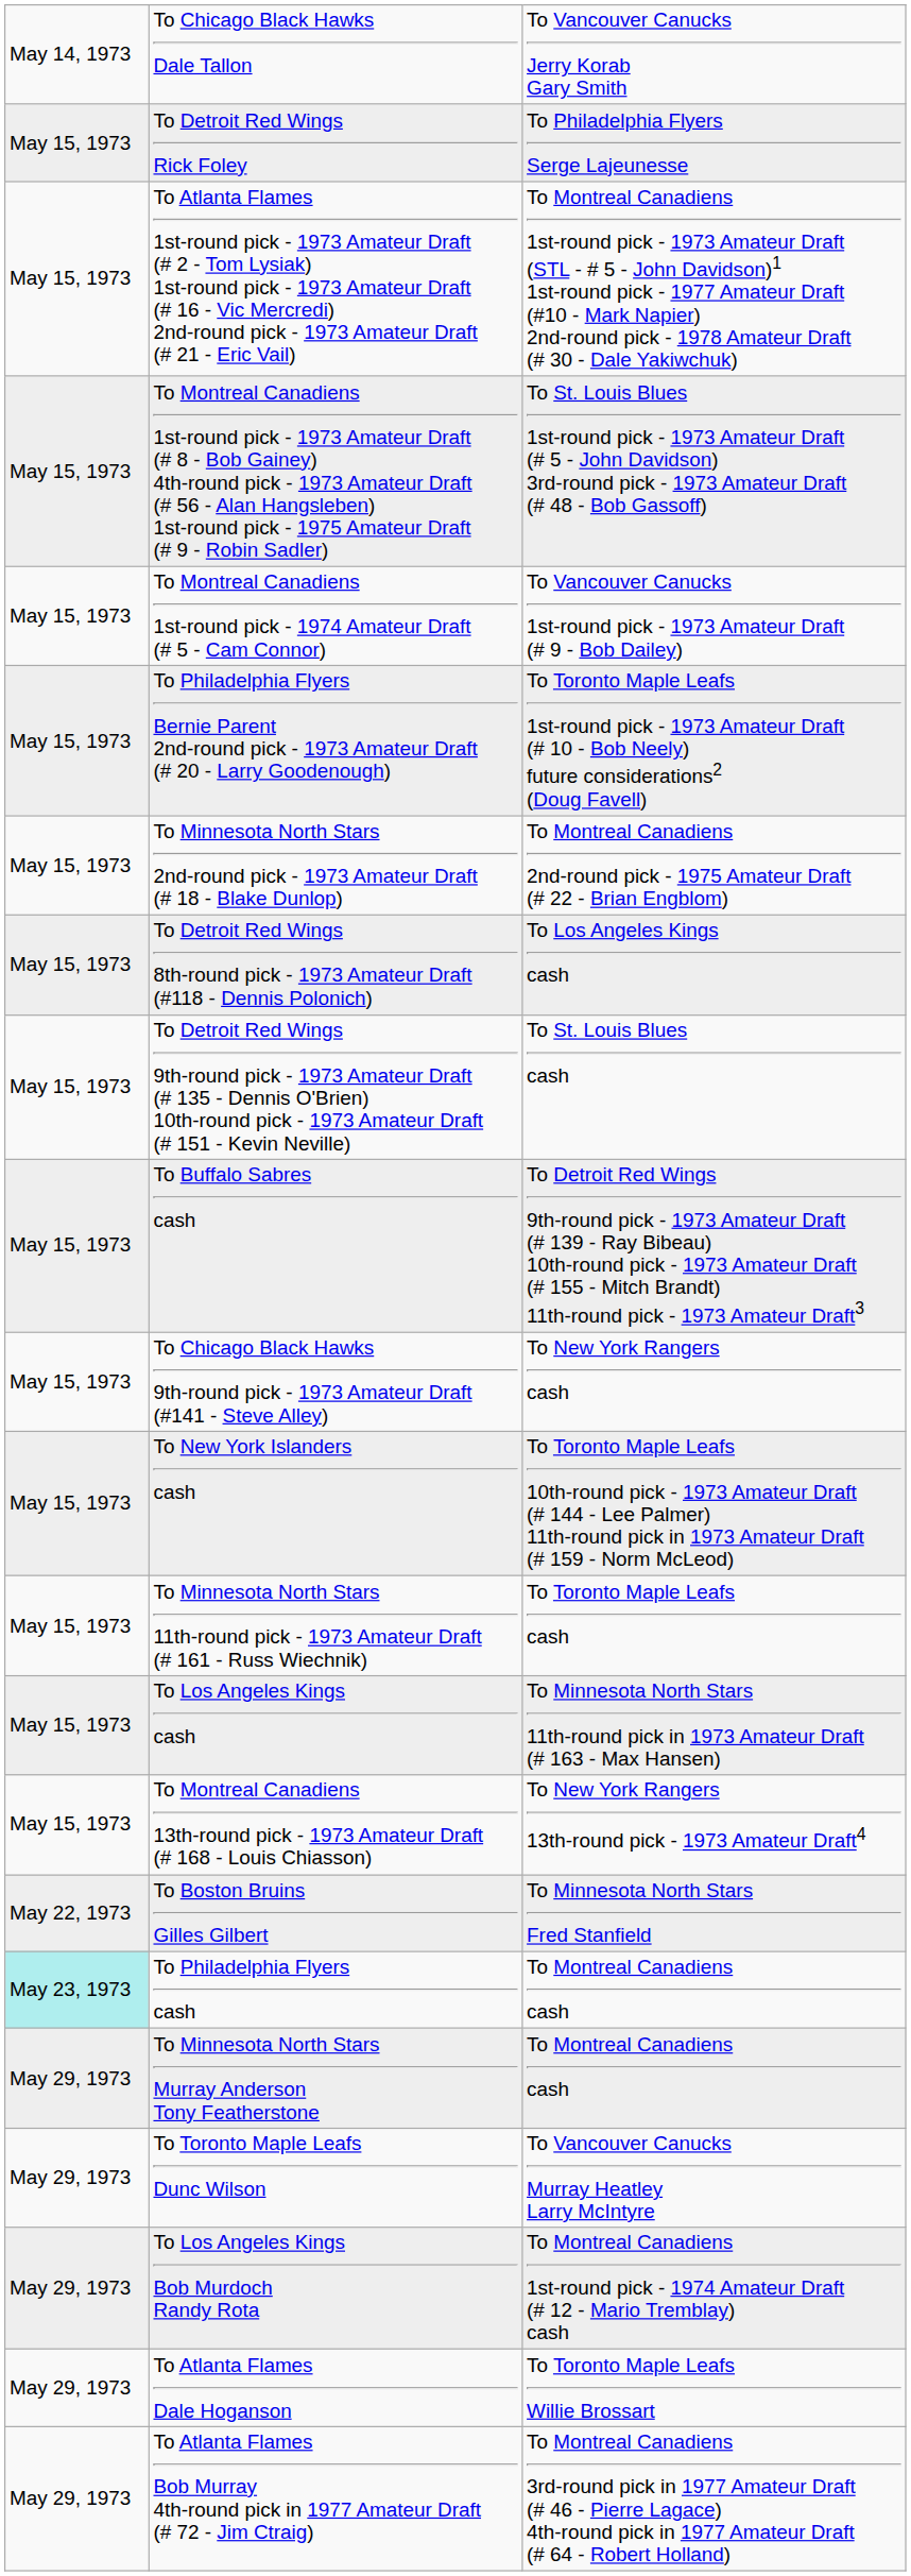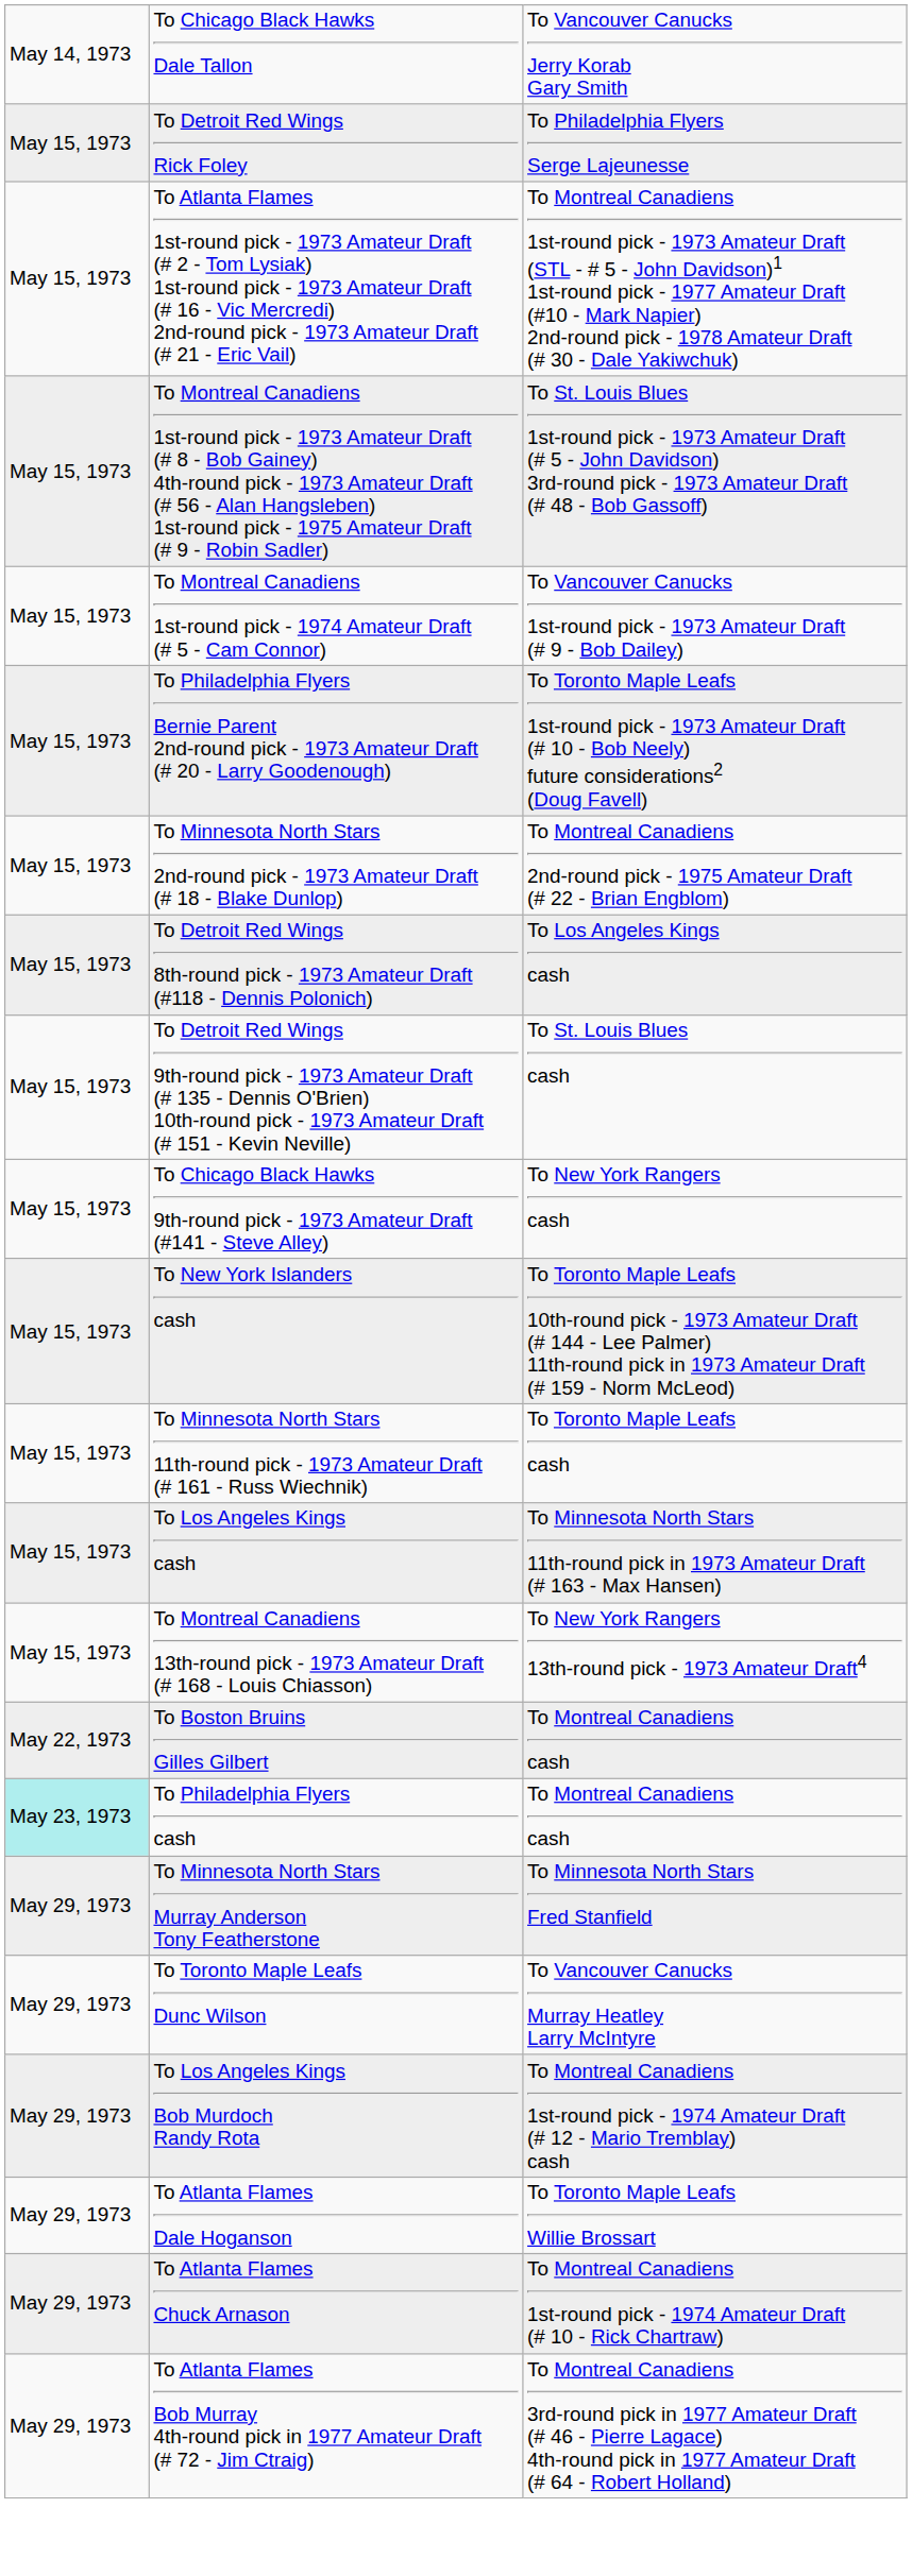 <table cellspacing=0 class="wikitable" style="border:1px solid #999999; width:720px;">
 <tr>
 <td>May 14, 1973</td>
 <td valign="top">To <a href='#'>Chicago Black Hawks</a><hr><a href='#'>Dale Tallon</a></td>
 <td valign="top">To <a href='#'>Vancouver Canucks</a><hr><a href='#'>Jerry Korab</a><br><a href='#'>Gary Smith</a></td>
 </tr>
 <tr bgcolor="#eeeeee">
 <td>May 15, 1973</td>
 <td valign="top">To <a href='#'>Detroit Red Wings</a><hr><a href='#'>Rick Foley</a></td>
 <td valign="top">To <a href='#'>Philadelphia Flyers</a><hr><a href='#'>Serge Lajeunesse</a></td>
 </tr>
 <tr>
 <td>May 15, 1973</td>
 <td valign="top">To <a href='#'>Atlanta Flames</a><hr>1st-round pick - <a href='#'>1973 Amateur Draft</a><br>(# 2 - <a href='#'>Tom Lysiak</a>)<br>1st-round pick - <a href='#'>1973 Amateur Draft</a><br>(# 16 - <a href='#'>Vic Mercredi</a>)<br>2nd-round pick - <a href='#'>1973 Amateur Draft</a><br>(# 21 - <a href='#'>Eric Vail</a>)</td>
 <td valign="top">To <a href='#'>Montreal Canadiens</a><hr>1st-round pick - <a href='#'>1973 Amateur Draft</a><br>(<a href='#'>STL</a> - # 5 - <a href='#'>John Davidson</a>)<sup>1</sup><br>1st-round pick - <a href='#'>1977 Amateur Draft</a><br>(#10 - <a href='#'>Mark Napier</a>)<br>2nd-round pick - <a href='#'>1978 Amateur Draft</a><br>(# 30 - <a href='#'>Dale Yakiwchuk</a>)</td>
 </tr>
 <tr bgcolor="#eeeeee">
 <td>May 15, 1973</td>
 <td valign="top">To <a href='#'>Montreal Canadiens</a><hr>1st-round pick - <a href='#'>1973 Amateur Draft</a><br>(# 8 - <a href='#'>Bob Gainey</a>)<br>4th-round pick - <a href='#'>1973 Amateur Draft</a><br>(# 56 - <a href='#'>Alan Hangsleben</a>)<br>1st-round pick - <a href='#'>1975 Amateur Draft</a><br>(# 9 - <a href='#'>Robin Sadler</a>)</td>
 <td valign="top">To <a href='#'>St. Louis Blues</a><hr>1st-round pick - <a href='#'>1973 Amateur Draft</a><br>(# 5 - <a href='#'>John Davidson</a>)<br>3rd-round pick - <a href='#'>1973 Amateur Draft</a><br>(# 48 - <a href='#'>Bob Gassoff</a>)</td>
 </tr>
 <tr>
 <td>May 15, 1973</td>
 <td valign="top">To <a href='#'>Montreal Canadiens</a><hr>1st-round pick - <a href='#'>1974 Amateur Draft</a><br>(# 5 - <a href='#'>Cam Connor</a>)</td>
 <td valign="top">To <a href='#'>Vancouver Canucks</a><hr>1st-round pick - <a href='#'>1973 Amateur Draft</a><br>(# 9 - <a href='#'>Bob Dailey</a>)</td>
 </tr>
 <tr bgcolor="#eeeeee">
 <td>May 15, 1973</td>
 <td valign="top">To <a href='#'>Philadelphia Flyers</a><hr><a href='#'>Bernie Parent</a><br>2nd-round pick - <a href='#'>1973 Amateur Draft</a><br>(# 20 - <a href='#'>Larry Goodenough</a>)</td>
 <td valign="top">To <a href='#'>Toronto Maple Leafs</a><hr>1st-round pick - <a href='#'>1973 Amateur Draft</a><br>(# 10 - <a href='#'>Bob Neely</a>)<br>future considerations<sup>2</sup><br>(<a href='#'>Doug Favell</a>)</td>
 </tr>
 <tr>
 <td>May 15, 1973</td>
 <td valign="top">To <a href='#'>Minnesota North Stars</a><hr>2nd-round pick - <a href='#'>1973 Amateur Draft</a><br>(# 18 - <a href='#'>Blake Dunlop</a>)</td>
 <td valign="top">To <a href='#'>Montreal Canadiens</a><hr>2nd-round pick - <a href='#'>1975 Amateur Draft</a><br>(# 22 - <a href='#'>Brian Engblom</a>)</td>
 </tr>
 <tr bgcolor="#eeeeee">
 <td>May 15, 1973</td>
 <td valign="top">To <a href='#'>Detroit Red Wings</a><hr>8th-round pick - <a href='#'>1973 Amateur Draft</a><br>(#118 - <a href='#'>Dennis Polonich</a>)</td>
 <td valign="top">To <a href='#'>Los Angeles Kings</a><hr>cash</td>
 </tr>
 <tr>
 <td>May 15, 1973</td>
 <td valign="top">To <a href='#'>Detroit Red Wings</a><hr>9th-round pick - <a href='#'>1973 Amateur Draft</a><br>(# 135 - Dennis O'Brien)<br>10th-round pick - <a href='#'>1973 Amateur Draft</a><br>(# 151 - Kevin Neville)</td>
 <td valign="top">To <a href='#'>St. Louis Blues</a><hr>cash</td>
 </tr>
-<tr bgcolor="#eeeeee">
-<td>May 15, 1973</td>
-<td valign="top">To <a href='#'>Buffalo Sabres</a><hr>cash</td>
-<td valign="top">To <a href='#'>Detroit Red Wings</a><hr>9th-round pick - <a href='#'>1973 Amateur Draft</a><br>(# 139 - Ray Bibeau)<br>10th-round pick - <a href='#'>1973 Amateur Draft</a><br>(# 155 - Mitch Brandt)<br>11th-round pick - <a href='#'>1973 Amateur Draft</a><sup>3</sup></td>
-</tr>
 <tr>
 <td>May 15, 1973</td>
 <td valign="top">To <a href='#'>Chicago Black Hawks</a><hr>9th-round pick - <a href='#'>1973 Amateur Draft</a><br>(#141 - <a href='#'>Steve Alley</a>)</td>
 <td valign="top">To <a href='#'>New York Rangers</a><hr>cash</td>
 </tr>
 <tr bgcolor="#eeeeee">
 <td>May 15, 1973</td>
 <td valign="top">To <a href='#'>New York Islanders</a><hr>cash</td>
 <td valign="top">To <a href='#'>Toronto Maple Leafs</a><hr>10th-round pick - <a href='#'>1973 Amateur Draft</a><br>(# 144 - Lee Palmer)<br>11th-round pick in <a href='#'>1973 Amateur Draft</a><br>(# 159 - Norm McLeod)</td>
 </tr>
 <tr>
 <td>May 15, 1973</td>
 <td valign="top">To <a href='#'>Minnesota North Stars</a><hr>11th-round pick - <a href='#'>1973 Amateur Draft</a><br>(# 161 - Russ Wiechnik)</td>
 <td valign="top">To <a href='#'>Toronto Maple Leafs</a><hr>cash</td>
 </tr>
 <tr bgcolor="#eeeeee">
 <td>May 15, 1973</td>
 <td valign="top">To <a href='#'>Los Angeles Kings</a><hr>cash</td>
 <td valign="top">To <a href='#'>Minnesota North Stars</a><hr>11th-round pick in <a href='#'>1973 Amateur Draft</a><br>(# 163 - Max Hansen)</td>
 </tr>
 <tr>
 <td>May 15, 1973</td>
 <td valign="top">To <a href='#'>Montreal Canadiens</a><hr>13th-round pick - <a href='#'>1973 Amateur Draft</a><br>(# 168 - Louis Chiasson)</td>
 <td valign="top">To <a href='#'>New York Rangers</a><hr>13th-round pick - <a href='#'>1973 Amateur Draft</a><sup>4</sup></td>
 </tr>
 <tr bgcolor="#eeeeee">
 <td>May 22, 1973</td>
 <td valign="top">To <a href='#'>Boston Bruins</a><hr><a href='#'>Gilles Gilbert</a></td>
-<td valign="top">To <a href='#'>Minnesota North Stars</a><hr><a href='#'>Fred Stanfield</a></td>
+<td valign="top">To <a href='#'>Montreal Canadiens</a><hr>cash</td>
 </tr>
 <tr>
 <td style="background: paleturquoise;">May 23, 1973</td>
 <td valign="top">To <a href='#'>Philadelphia Flyers</a><hr>cash</td>
 <td valign="top">To <a href='#'>Montreal Canadiens</a><hr>cash</td>
 </tr>
 <tr bgcolor="#eeeeee">
 <td>May 29, 1973</td>
 <td valign="top">To <a href='#'>Minnesota North Stars</a><hr><a href='#'>Murray Anderson</a><br><a href='#'>Tony Featherstone</a></td>
-<td valign="top">To <a href='#'>Montreal Canadiens</a><hr>cash</td>
+<td valign="top">To <a href='#'>Minnesota North Stars</a><hr><a href='#'>Fred Stanfield</a></td>
 </tr>
 <tr>
 <td>May 29, 1973</td>
 <td valign="top">To <a href='#'>Toronto Maple Leafs</a><hr><a href='#'>Dunc Wilson</a></td>
 <td valign="top">To <a href='#'>Vancouver Canucks</a><hr><a href='#'>Murray Heatley</a><br><a href='#'>Larry McIntyre</a></td>
 </tr>
 <tr bgcolor="#eeeeee">
 <td>May 29, 1973</td>
 <td valign="top">To <a href='#'>Los Angeles Kings</a><hr><a href='#'>Bob Murdoch</a><br><a href='#'>Randy Rota</a></td>
 <td valign="top">To <a href='#'>Montreal Canadiens</a><hr>1st-round pick - <a href='#'>1974 Amateur Draft</a><br>(# 12 - <a href='#'>Mario Tremblay</a>)<br>cash</td>
 </tr>
 <tr>
 <td>May 29, 1973</td>
 <td valign="top">To <a href='#'>Atlanta Flames</a><hr><a href='#'>Dale Hoganson</a></td>
 <td valign="top">To <a href='#'>Toronto Maple Leafs</a><hr><a href='#'>Willie Brossart</a></td>
 </tr>
+<tr bgcolor="#eeeeee">
+<td>May 29, 1973</td>
+<td valign="top">To <a href='#'>Atlanta Flames</a><hr><a href='#'>Chuck Arnason</a></td>
+<td valign="top">To <a href='#'>Montreal Canadiens</a><hr>1st-round pick - <a href='#'>1974 Amateur Draft</a><br>(# 10 - <a href='#'>Rick Chartraw</a>)</td>
+</tr>
 <tr>
 <td>May 29, 1973</td>
 <td valign="top">To <a href='#'>Atlanta Flames</a><hr><a href='#'>Bob Murray</a><br>4th-round pick in <a href='#'>1977 Amateur Draft</a><br>(# 72 - <a href='#'>Jim Ctraig</a>)</td>
 <td valign="top">To <a href='#'>Montreal Canadiens</a><hr>3rd-round pick in <a href='#'>1977 Amateur Draft</a><br>(# 46 - <a href='#'>Pierre Lagace</a>)<br>4th-round pick in <a href='#'>1977 Amateur Draft</a><br>(# 64 - <a href='#'>Robert Holland</a>)</td>
 </tr>
 </table>
